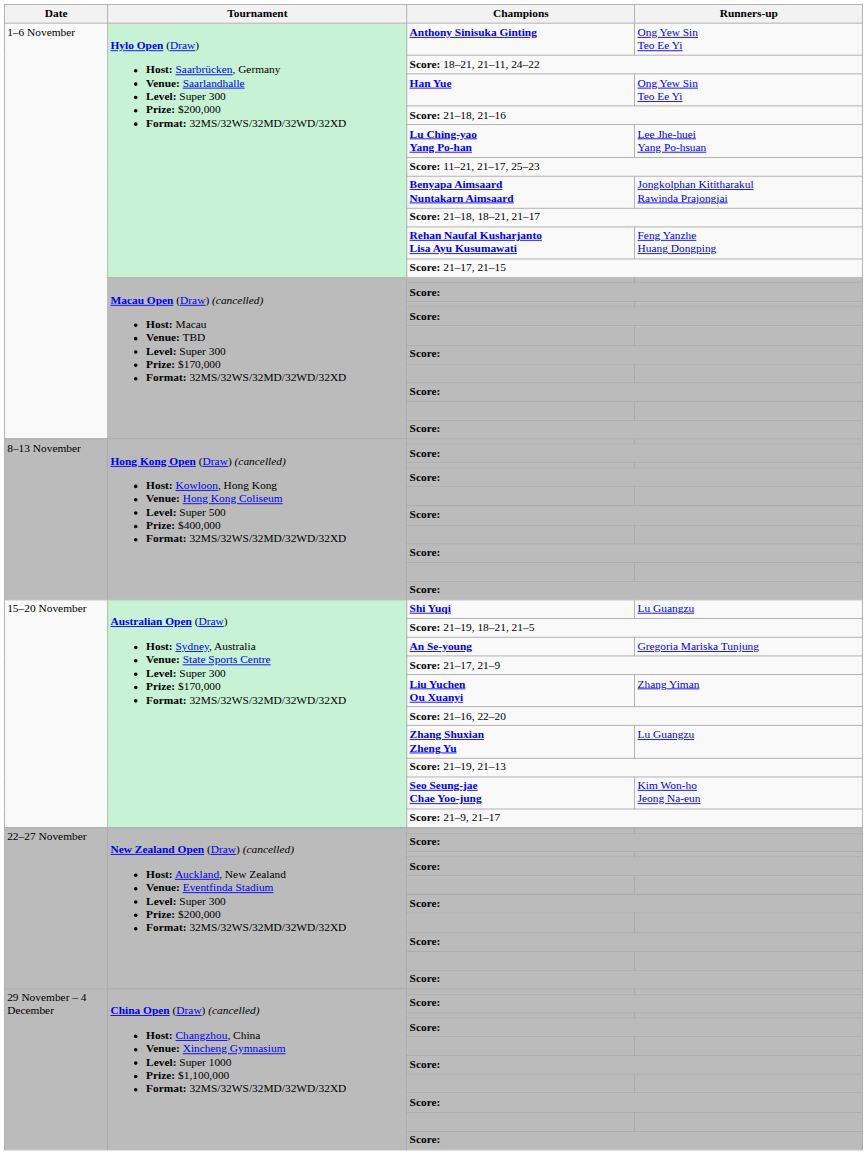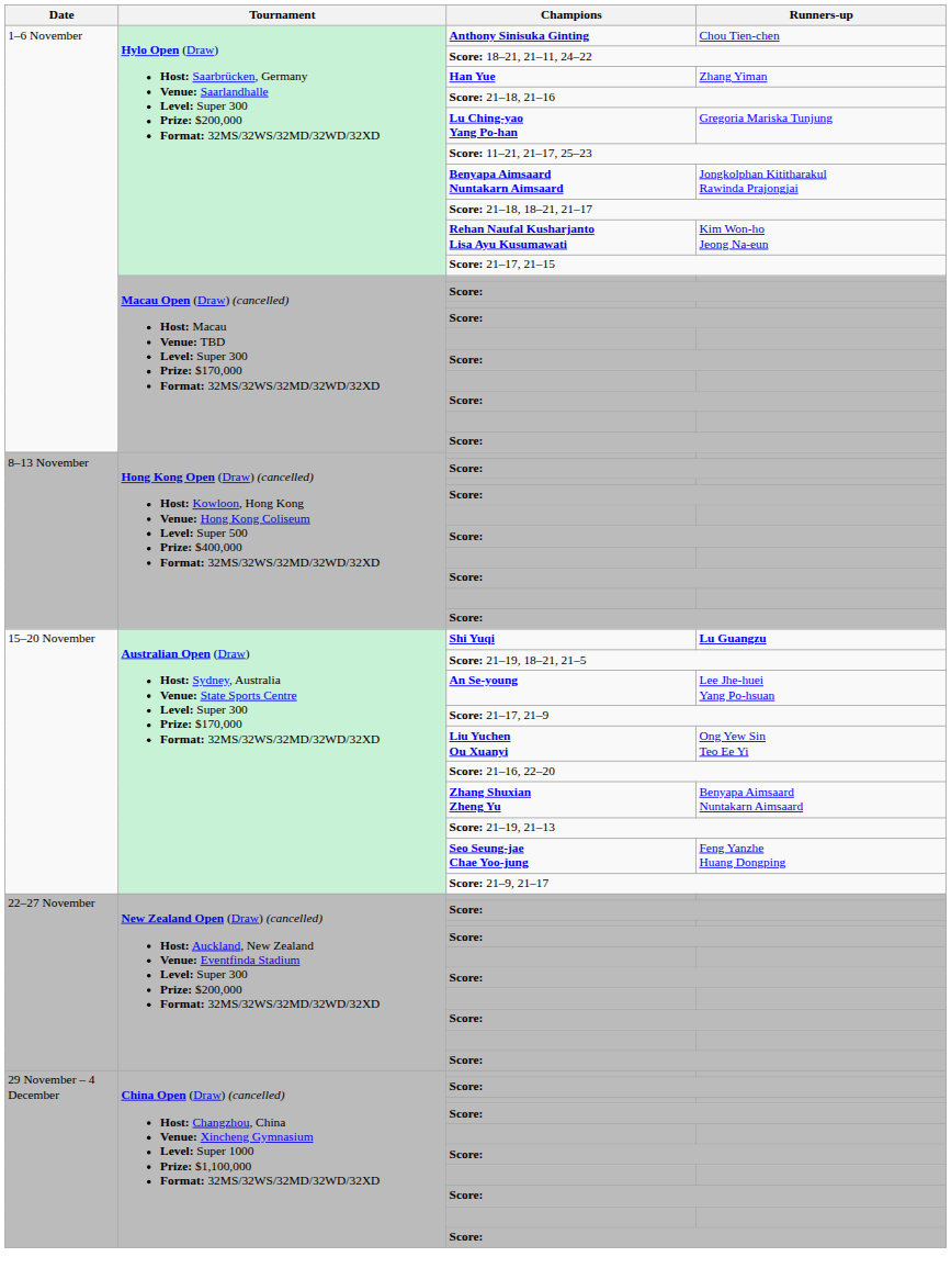 <table class="wikitable" style="font-size:80%">
 <tr>
 <th width="110">Date</th>
 <th width="330">Tournament</th>
 <th width="250">Champions</th>
 <th width="250">Runners-up</th>
 </tr>
 <tr valign="top">
 <td rowspan="20">1–6 November</td>
 <td bgcolor="#C7F2D5" rowspan="10"><br><strong><a href='#'>Hylo Open</a></strong> (<a href='#'>Draw</a>)<ul><li><strong>Host:</strong> <a href='#'>Saarbrücken</a>, Germany</li><li><strong>Venue:</strong> <a href='#'>Saarlandhalle</a></li><li><strong>Level:</strong> Super 300</li><li><strong>Prize:</strong> $200,000</li><li><strong>Format:</strong> 32MS/32WS/32MD/32WD/32XD</li></ul></td>
 <td><strong> <a href='#'>Anthony Sinisuka Ginting</a></strong></td>
-<td> <a href='#'>Ong Yew Sin</a><br> <a href='#'>Teo Ee Yi</a></td>
+<td> <a href='#'>Chou Tien-chen</a></td>
 </tr>
 <tr>
 <td colspan="2"><strong>Score:</strong> 18–21, 21–11, 24–22</td>
 </tr>
 <tr valign="top">
 <td><strong> <a href='#'>Han Yue</a></strong></td>
-<td> <a href='#'>Ong Yew Sin</a><br> <a href='#'>Teo Ee Yi</a></td>
+<td> <a href='#'>Zhang Yiman</a></td>
 </tr>
 <tr>
 <td colspan="2"><strong>Score:</strong> 21–18, 21–16</td>
 </tr>
 <tr valign="top">
 <td><strong> <a href='#'>Lu Ching-yao</a><br> <a href='#'>Yang Po-han</a></strong></td>
-<td> <a href='#'>Lee Jhe-huei</a><br> <a href='#'>Yang Po-hsuan</a></td>
+<td> <a href='#'>Gregoria Mariska Tunjung</a></td>
 </tr>
 <tr>
 <td colspan="2"><strong>Score:</strong> 11–21, 21–17, 25–23</td>
 </tr>
 <tr valign="top">
 <td><strong> <a href='#'>Benyapa Aimsaard</a><br> <a href='#'>Nuntakarn Aimsaard</a></strong></td>
 <td> <a href='#'>Jongkolphan Kititharakul</a><br> <a href='#'>Rawinda Prajongjai</a></td>
 </tr>
 <tr>
 <td colspan="2"><strong>Score:</strong> 21–18, 18–21, 21–17</td>
 </tr>
 <tr valign="top">
 <td><strong> <a href='#'>Rehan Naufal Kusharjanto</a><br> <a href='#'>Lisa Ayu Kusumawati</a></strong></td>
-<td> <a href='#'>Feng Yanzhe</a><br> <a href='#'>Huang Dongping</a></td>
+<td> <a href='#'>Kim Won-ho</a><br> <a href='#'>Jeong Na-eun</a></td>
 </tr>
 <tr>
 <td colspan="2"><strong>Score:</strong> 21–17, 21–15</td>
 </tr>
 <tr valign="top" bgcolor="#BBBBBB">
 <td bgcolor="#BBBBBB" rowspan="10"><br><strong><a href='#'>Macau Open</a></strong> (<a href='#'>Draw</a>) <em>(cancelled)</em><ul><li><strong>Host:</strong> Macau</li><li><strong>Venue:</strong> TBD</li><li><strong>Level:</strong> Super 300</li><li><strong>Prize:</strong> $170,000</li><li><strong>Format:</strong> 32MS/32WS/32MD/32WD/32XD</li></ul></td>
 <td><strong> </strong></td>
 <td></td>
 </tr>
 <tr bgcolor="#BBBBBB">
 <td colspan="2"><strong>Score:</strong></td>
 </tr>
 <tr valign="top" bgcolor="#BBBBBB">
 <td><strong> </strong></td>
 <td></td>
 </tr>
 <tr bgcolor="#BBBBBB">
 <td colspan="2"><strong>Score:</strong></td>
 </tr>
 <tr valign="top" bgcolor="#BBBBBB">
 <td><strong> <br> </strong></td>
 <td> <br></td>
 </tr>
 <tr bgcolor="#BBBBBB">
 <td colspan="2"><strong>Score:</strong></td>
 </tr>
 <tr valign="top" bgcolor="#BBBBBB">
 <td><strong> <br> </strong></td>
 <td> <br></td>
 </tr>
 <tr bgcolor="#BBBBBB">
 <td colspan="2"><strong>Score:</strong></td>
 </tr>
 <tr valign="top" bgcolor="#BBBBBB">
 <td><strong> <br> </strong></td>
 <td> <br></td>
 </tr>
 <tr bgcolor="#BBBBBB">
 <td colspan="2"><strong>Score:</strong></td>
 </tr>
 <tr valign="top" bgcolor="#BBBBBB">
 <td rowspan="10">8–13 November</td>
 <td bgcolor="#BBBBBB" rowspan="10"><br><strong><a href='#'>Hong Kong Open</a></strong> (<a href='#'>Draw</a>) <em>(cancelled)</em><ul><li><strong>Host:</strong> <a href='#'>Kowloon</a>, Hong Kong</li><li><strong>Venue:</strong> <a href='#'>Hong Kong Coliseum</a></li><li><strong>Level:</strong> Super 500</li><li><strong>Prize:</strong> $400,000</li><li><strong>Format:</strong> 32MS/32WS/32MD/32WD/32XD</li></ul></td>
 <td><strong> </strong></td>
 <td></td>
 </tr>
 <tr bgcolor="#BBBBBB">
 <td colspan="2"><strong>Score:</strong></td>
 </tr>
 <tr valign="top" bgcolor="#BBBBBB">
 <td><strong> </strong></td>
 <td></td>
 </tr>
 <tr bgcolor="#BBBBBB">
 <td colspan="2"><strong>Score:</strong></td>
 </tr>
 <tr valign="top" bgcolor="#BBBBBB">
 <td><strong> <br> </strong></td>
 <td> <br></td>
 </tr>
 <tr bgcolor="#BBBBBB">
 <td colspan="2"><strong>Score:</strong></td>
 </tr>
 <tr valign="top" bgcolor="#BBBBBB">
 <td><strong> <br> </strong></td>
 <td> <br></td>
 </tr>
 <tr bgcolor="#BBBBBB">
 <td colspan="2"><strong>Score:</strong></td>
 </tr>
 <tr valign="top" bgcolor="#BBBBBB">
 <td><strong> <br> </strong></td>
 <td> <br></td>
 </tr>
 <tr bgcolor="#BBBBBB">
 <td colspan="2"><strong>Score:</strong></td>
 </tr>
 <tr valign="top">
 <td rowspan="10">15–20 November</td>
 <td bgcolor="#C7F2D5" rowspan="10"><br><strong><a href='#'>Australian Open</a></strong> (<a href='#'>Draw</a>)<ul><li><strong>Host:</strong> <a href='#'>Sydney</a>, Australia</li><li><strong>Venue:</strong> <a href='#'>State Sports Centre</a></li><li><strong>Level:</strong> Super 300</li><li><strong>Prize:</strong> $170,000</li><li><strong>Format:</strong> 32MS/32WS/32MD/32WD/32XD</li></ul></td>
 <td><strong> <a href='#'>Shi Yuqi</a></strong></td>
-<td> <a href='#'>Lu Guangzu</a></td>
+<td><strong> <a href='#'>Lu Guangzu</a></strong></td>
 </tr>
 <tr>
 <td colspan="2"><strong>Score:</strong> 21–19, 18–21, 21–5</td>
 </tr>
 <tr valign="top">
 <td><strong> <a href='#'>An Se-young</a></strong></td>
-<td> <a href='#'>Gregoria Mariska Tunjung</a></td>
+<td> <a href='#'>Lee Jhe-huei</a><br> <a href='#'>Yang Po-hsuan</a></td>
 </tr>
 <tr>
 <td colspan="2"><strong>Score:</strong> 21–17, 21–9</td>
 </tr>
 <tr valign="top">
 <td><strong> <a href='#'>Liu Yuchen</a><br> <a href='#'>Ou Xuanyi</a></strong></td>
-<td> <a href='#'>Zhang Yiman</a></td>
+<td> <a href='#'>Ong Yew Sin</a><br> <a href='#'>Teo Ee Yi</a></td>
 </tr>
 <tr>
 <td colspan="2"><strong>Score:</strong> 21–16, 22–20</td>
 </tr>
 <tr valign="top">
 <td><strong> <a href='#'>Zhang Shuxian</a><br> <a href='#'>Zheng Yu</a></strong></td>
-<td> <a href='#'>Lu Guangzu</a></td>
+<td> <a href='#'>Benyapa Aimsaard</a><br> <a href='#'>Nuntakarn Aimsaard</a></td>
 </tr>
 <tr>
 <td colspan="2"><strong>Score:</strong> 21–19, 21–13</td>
 </tr>
 <tr valign="top">
 <td><strong> <a href='#'>Seo Seung-jae</a><br> <a href='#'>Chae Yoo-jung</a></strong></td>
-<td> <a href='#'>Kim Won-ho</a><br> <a href='#'>Jeong Na-eun</a></td>
+<td> <a href='#'>Feng Yanzhe</a><br> <a href='#'>Huang Dongping</a></td>
 </tr>
 <tr>
 <td colspan="2"><strong>Score:</strong> 21–9, 21–17</td>
 </tr>
 <tr valign="top" bgcolor="#BBBBBB">
 <td rowspan="10">22–27 November</td>
 <td bgcolor="#BBBBBB" rowspan="10"><br><strong><a href='#'>New Zealand Open</a></strong> (<a href='#'>Draw</a>) <em>(cancelled)</em><ul><li><strong>Host:</strong> <a href='#'>Auckland</a>, New Zealand</li><li><strong>Venue:</strong> <a href='#'>Eventfinda Stadium</a></li><li><strong>Level:</strong> Super 300</li><li><strong>Prize:</strong> $200,000</li><li><strong>Format:</strong> 32MS/32WS/32MD/32WD/32XD</li></ul></td>
 <td><strong> </strong></td>
 <td></td>
 </tr>
 <tr bgcolor="#BBBBBB">
 <td colspan="2"><strong>Score:</strong></td>
 </tr>
 <tr valign="top" bgcolor="#BBBBBB">
 <td><strong> </strong></td>
 <td></td>
 </tr>
 <tr bgcolor="#BBBBBB">
 <td colspan="2"><strong>Score:</strong></td>
 </tr>
 <tr valign="top" bgcolor="#BBBBBB">
 <td><strong> <br> </strong></td>
 <td> <br></td>
 </tr>
 <tr bgcolor="#BBBBBB">
 <td colspan="2"><strong>Score:</strong></td>
 </tr>
 <tr valign="top" bgcolor="#BBBBBB">
 <td><strong> <br> </strong></td>
 <td> <br></td>
 </tr>
 <tr bgcolor="#BBBBBB">
 <td colspan="2"><strong>Score:</strong></td>
 </tr>
 <tr valign="top" bgcolor="#BBBBBB">
 <td><strong> <br> </strong></td>
 <td> <br></td>
 </tr>
 <tr bgcolor="#BBBBBB">
 <td colspan="2"><strong>Score:</strong></td>
 </tr>
 <tr valign="top" bgcolor="#BBBBBB">
 <td rowspan="10">29 November – 4 December</td>
 <td bgcolor="#BBBBBB" rowspan="10"><br><strong><a href='#'>China Open</a></strong> (<a href='#'>Draw</a>) <em>(cancelled)</em><ul><li><strong>Host:</strong> <a href='#'>Changzhou</a>, China</li><li><strong>Venue:</strong> <a href='#'>Xincheng Gymnasium</a></li><li><strong>Level:</strong> Super 1000</li><li><strong>Prize:</strong> $1,100,000</li><li><strong>Format:</strong> 32MS/32WS/32MD/32WD/32XD</li></ul></td>
 <td><strong> </strong></td>
 <td></td>
 </tr>
 <tr bgcolor="#BBBBBB">
 <td colspan="2"><strong>Score:</strong></td>
 </tr>
 <tr valign="top" bgcolor="#BBBBBB">
 <td><strong> </strong></td>
 <td></td>
 </tr>
 <tr bgcolor="#BBBBBB">
 <td colspan="2"><strong>Score:</strong></td>
 </tr>
 <tr valign="top" bgcolor="#BBBBBB">
 <td><strong> <br> </strong></td>
 <td> <br></td>
 </tr>
 <tr bgcolor="#BBBBBB">
 <td colspan="2"><strong>Score:</strong></td>
 </tr>
 <tr valign="top" bgcolor="#BBBBBB">
 <td><strong> <br> </strong></td>
 <td> <br></td>
 </tr>
 <tr bgcolor="#BBBBBB">
 <td colspan="2"><strong>Score:</strong></td>
 </tr>
 <tr valign="top" bgcolor="#BBBBBB">
 <td><strong> <br> </strong></td>
 <td> <br></td>
 </tr>
 <tr bgcolor="#BBBBBB">
 <td colspan="2"><strong>Score:</strong></td>
 </tr>
 </table>
